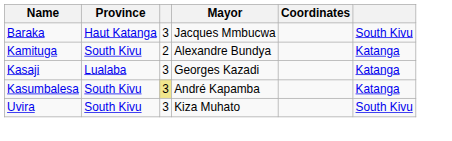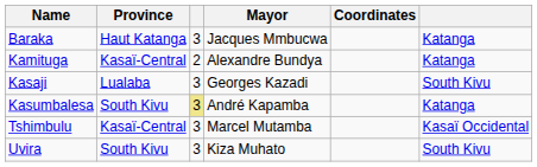 <table class="wikitable sortable">
 <tr>
 <th>Name</th>
 <th>Province</th>
 <th></th>
 <th>Mayor</th>
 <th class="unsortable">Coordinates</th>
 <th></th>
 </tr>
 <tr>
 <td><a href='#'>Baraka</a></td>
 <td><a href='#'>Haut Katanga</a></td>
 <td>3</td>
 <td>Jacques Mmbucwa</td>
 <td></td>
-<td><a href='#'>South Kivu</a></td>
+<td><a href='#'>Katanga</a></td>
 </tr>
 <tr>
 <td><a href='#'>Kamituga</a></td>
-<td><a href='#'>South Kivu</a></td>
+<td><a href='#'>Kasaï-Central</a></td>
 <td>2</td>
 <td>Alexandre Bundya</td>
 <td></td>
 <td><a href='#'>Katanga</a></td>
 </tr>
 <tr>
 <td><a href='#'>Kasaji</a></td>
 <td><a href='#'>Lualaba</a></td>
 <td>3</td>
 <td>Georges Kazadi</td>
 <td></td>
-<td><a href='#'>Katanga</a></td>
+<td><a href='#'>South Kivu</a></td>
 </tr>
 <tr>
 <td><a href='#'>Kasumbalesa</a></td>
 <td><a href='#'>South Kivu</a></td>
 <td style="background: khaki;">3</td>
 <td>André Kapamba</td>
 <td></td>
 <td><a href='#'>Katanga</a></td>
 </tr>
 <tr>
+<td><a href='#'>Tshimbulu</a></td>
+<td><a href='#'>Kasaï-Central</a></td>
+<td>3</td>
+<td>Marcel Mutamba</td>
+<td></td>
+<td><a href='#'>Kasaï Occidental</a></td>
+</tr>
+<tr>
 <td><a href='#'>Uvira</a></td>
 <td><a href='#'>South Kivu</a></td>
 <td>3</td>
 <td>Kiza Muhato</td>
 <td></td>
 <td><a href='#'>South Kivu</a></td>
 </tr>
 </table>
